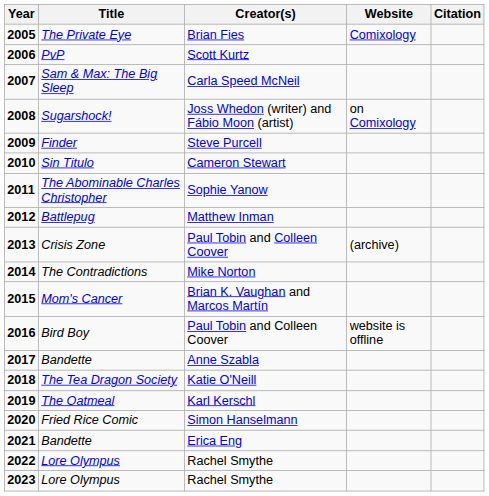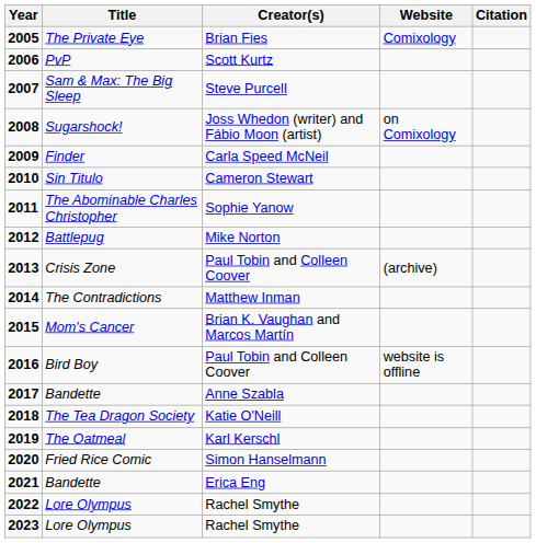 <table class="wikitable" border="1">
 <tr>
 <th>Year</th>
 <th>Title</th>
 <th>Creator(s)</th>
 <th>Website</th>
 <th>Citation</th>
 </tr>
 <tr>
 <td><strong>2005</strong></td>
 <td><em><a href='#'>The Private Eye</a></em></td>
 <td><a href='#'>Brian Fies</a></td>
 <td><a href='#'>Comixology</a></td>
 <td></td>
 </tr>
 <tr>
 <td><strong>2006</strong></td>
 <td><em><a href='#'>PvP</a></em></td>
 <td><a href='#'>Scott Kurtz</a></td>
 <td></td>
 <td></td>
 </tr>
 <tr>
 <td><strong>2007</strong></td>
 <td><em><a href='#'>Sam & Max: The Big Sleep</a></em></td>
-<td><a href='#'>Carla Speed McNeil</a></td>
+<td><a href='#'>Steve Purcell</a></td>
 <td></td>
 <td></td>
 </tr>
 <tr>
 <td><strong>2008</strong></td>
 <td><em><a href='#'>Sugarshock!</a></em></td>
 <td><a href='#'>Joss Whedon</a> (writer) and <a href='#'>Fábio Moon</a> (artist)</td>
 <td> on <a href='#'>Comixology</a></td>
 <td></td>
 </tr>
 <tr>
 <td><strong>2009</strong></td>
 <td><em><a href='#'>Finder</a></em></td>
-<td><a href='#'>Steve Purcell</a></td>
+<td><a href='#'>Carla Speed McNeil</a></td>
 <td></td>
 <td></td>
 </tr>
 <tr>
 <td><strong>2010</strong></td>
 <td><em><a href='#'>Sin Titulo</a></em></td>
 <td><a href='#'>Cameron Stewart</a></td>
 <td></td>
 <td></td>
 </tr>
 <tr>
 <td><strong>2011</strong></td>
 <td><em><a href='#'>The Abominable Charles Christopher</a></em></td>
 <td><a href='#'>Sophie Yanow</a></td>
 <td></td>
 <td></td>
 </tr>
 <tr>
 <td><strong>2012</strong></td>
 <td><em><a href='#'>Battlepug</a></em></td>
-<td><a href='#'>Matthew Inman</a></td>
+<td><a href='#'>Mike Norton</a></td>
 <td></td>
 <td></td>
 </tr>
 <tr>
 <td><strong>2013</strong></td>
 <td><em>Crisis Zone</em></td>
 <td><a href='#'>Paul Tobin</a> and <a href='#'>Colleen Coover</a></td>
 <td> (archive)</td>
 <td></td>
 </tr>
 <tr>
 <td><strong>2014</strong></td>
 <td><em>The Contradictions</em></td>
-<td><a href='#'>Mike Norton</a></td>
+<td><a href='#'>Matthew Inman</a></td>
 <td></td>
 <td></td>
 </tr>
 <tr>
 <td><strong>2015</strong></td>
 <td><em><a href='#'>Mom's Cancer</a></em></td>
 <td><a href='#'>Brian K. Vaughan</a> and <a href='#'>Marcos Martín</a></td>
 <td></td>
 <td></td>
 </tr>
 <tr>
 <td><strong>2016</strong></td>
 <td><em>Bird Boy</em></td>
 <td><a href='#'>Paul Tobin</a> and Colleen Coover</td>
 <td>website is offline</td>
 <td></td>
 </tr>
 <tr>
 <td><strong>2017</strong></td>
 <td><em>Bandette</em></td>
 <td><a href='#'>Anne Szabla</a></td>
 <td></td>
 <td></td>
 </tr>
 <tr>
 <td><strong>2018</strong></td>
 <td><em><a href='#'>The Tea Dragon Society</a></em></td>
 <td><a href='#'>Katie O'Neill</a></td>
 <td></td>
 <td></td>
 </tr>
 <tr>
 <td><strong>2019</strong></td>
 <td><em><a href='#'>The Oatmeal</a></em></td>
 <td><a href='#'>Karl Kerschl</a></td>
 <td></td>
 <td></td>
 </tr>
 <tr>
 <td><strong>2020</strong></td>
 <td><em>Fried Rice Comic</em></td>
 <td><a href='#'>Simon Hanselmann</a></td>
 <td></td>
 <td></td>
 </tr>
 <tr>
 <td><strong>2021</strong></td>
 <td><em>Bandette</em></td>
 <td><a href='#'>Erica Eng</a></td>
 <td></td>
 <td></td>
 </tr>
 <tr>
 <td><strong>2022</strong></td>
 <td><em><a href='#'>Lore Olympus</a></em></td>
 <td>Rachel Smythe</td>
 <td></td>
 <td></td>
 </tr>
 <tr>
 <td><strong>2023</strong></td>
 <td><em>Lore Olympus</em></td>
 <td>Rachel Smythe</td>
 <td></td>
 <td></td>
 </tr>
 </table>
